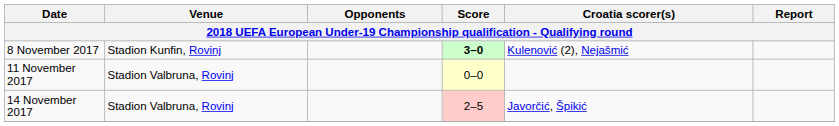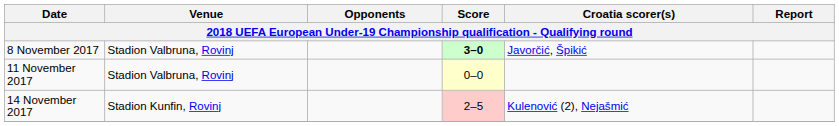 <table class="wikitable" style="font-size:95%;">
 <tr>
 <th width=125>Date</th>
 <th width=260>Venue</th>
 <th width=170>Opponents</th>
 <th width= 75>Score</th>
 <th width=320>Croatia scorer(s)</th>
 <th width=100>Report</th>
 </tr>
 <tr>
 <th colspan=7><a href='#'>2018 UEFA European Under-19 Championship qualification - Qualifying round</a></th>
 </tr>
 <tr>
 <td>8 November 2017</td>
-<td>Stadion Kunfin, <a href='#'>Rovinj</a></td>
+<td>Stadion Valbruna, <a href='#'>Rovinj</a></td>
 <td></td>
 <td align=center bgcolor=#CCFFCC><strong>3–0</strong></td>
-<td><a href='#'>Kulenović</a> (2), <a href='#'>Nejašmić</a></td>
+<td><a href='#'>Javorčić</a>, <a href='#'>Špikić</a></td>
 <td></td>
 </tr>
 <tr>
 <td>11 November 2017</td>
 <td>Stadion Valbruna, <a href='#'>Rovinj</a></td>
 <td></td>
 <td align=center bgcolor=#FFFFCC>0–0</td>
 <td></td>
 <td></td>
 </tr>
 <tr>
 <td>14 November 2017</td>
-<td>Stadion Valbruna, <a href='#'>Rovinj</a></td>
+<td>Stadion Kunfin, <a href='#'>Rovinj</a></td>
 <td></td>
 <td align=center bgcolor=#FFCCCC>2–5</td>
-<td><a href='#'>Javorčić</a>, <a href='#'>Špikić</a></td>
+<td><a href='#'>Kulenović</a> (2), <a href='#'>Nejašmić</a></td>
 <td></td>
 </tr>
 <tr>
 </tr>
 </table>
